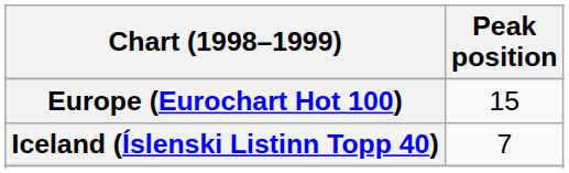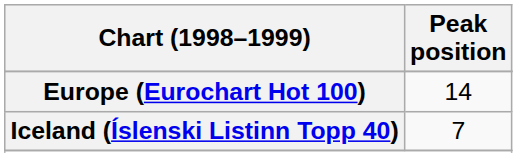 <table class="wikitable sortable plainrowheaders" style="text-align:center">
 <tr>
 <th>Chart (1998–1999)</th>
 <th>Peak<br>position</th>
 </tr>
 <tr>
 </tr>
 <tr>
 </tr>
 <tr>
 <th scope="row">Europe (<a href='#'>Eurochart Hot 100</a>)</th>
-<td>15</td>
+<td>14</td>
 </tr>
 <tr>
 <th scope="row">Iceland (<a href='#'>Íslenski Listinn Topp 40</a>)</th>
 <td>7</td>
 </tr>
 <tr>
 </tr>
 <tr>
 </tr>
 <tr>
 </tr>
 <tr>
 </tr>
 <tr>
 </tr>
 <tr>
 </tr>
 <tr>
 </tr>
 </table>
